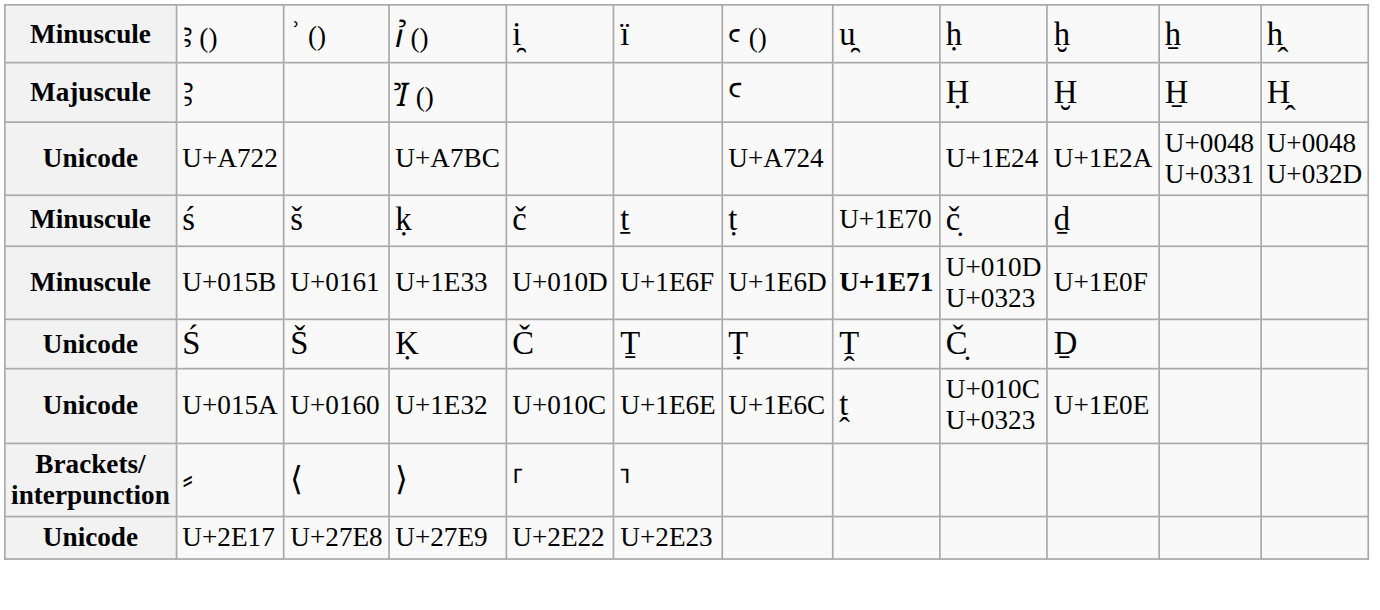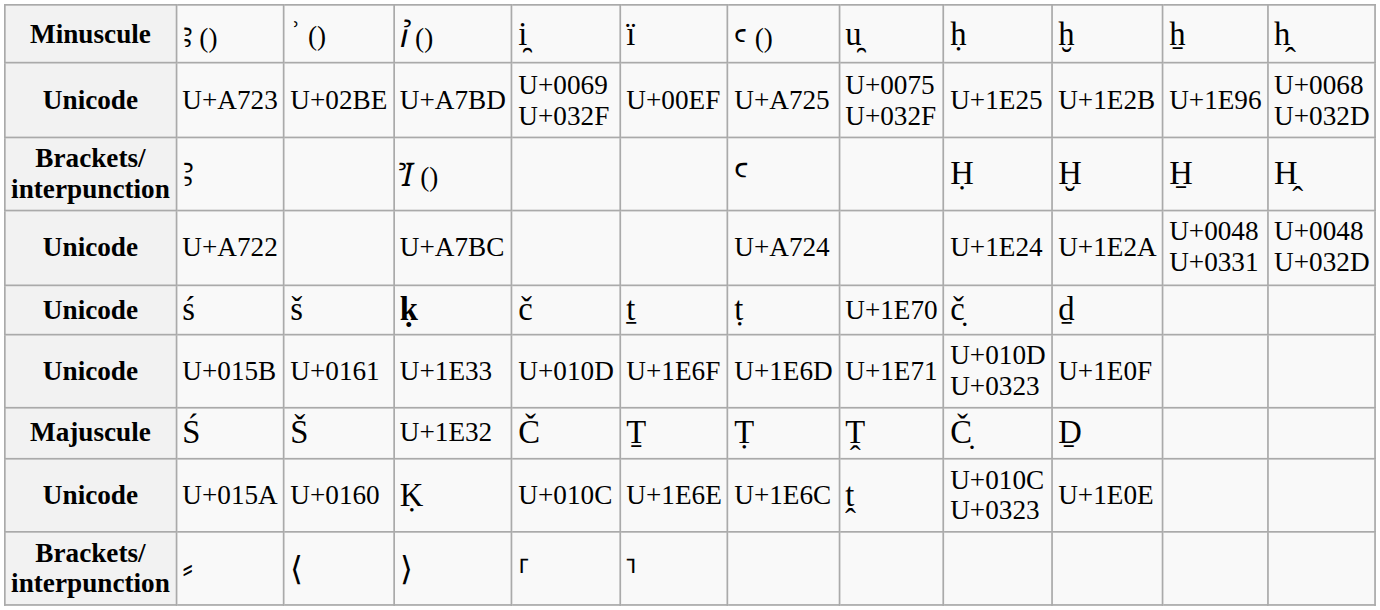 <table class="wikitable">
 <tr>
 <th>Minuscule</th>
 <td><big>ꜣ</big> ()</td>
 <td><big>ʾ</big> ()</td>
 <td><big>ꞽ</big> ()</td>
 <td><big>i̯</big></td>
 <td><big>ï</big></td>
 <td><big>ꜥ</big> ()</td>
 <td><big>u̯</big></td>
 <td><big>ḥ</big></td>
 <td><big>ḫ</big></td>
 <td><big>ẖ</big></td>
 <td><big>h̭</big></td>
 </tr>
 <tr>
-<th>Majuscule</th>
+<th>Unicode</th>
+<td>U+A723</td>
+<td>U+02BE</td>
+<td>U+A7BD</td>
+<td>U+0069<br>U+032F</td>
+<td>U+00EF</td>
+<td>U+A725</td>
+<td>U+0075<br>U+032F</td>
+<td>U+1E25</td>
+<td>U+1E2B</td>
+<td>U+1E96</td>
+<td>U+0068<br>U+032D</td>
+</tr>
+<tr>
+<th>Brackets/<br>interpunction</th>
 <td><big>Ꜣ</big></td>
 <td></td>
 <td><big>Ꞽ</big> ()</td>
 <td></td>
 <td></td>
 <td><big>Ꜥ</big></td>
 <td></td>
 <td><big>Ḥ</big></td>
 <td><big>Ḫ</big></td>
 <td><big>H̱</big></td>
 <td><big>H̭</big></td>
 </tr>
 <tr>
 <th>Unicode</th>
 <td>U+A722</td>
 <td></td>
 <td>U+A7BC</td>
 <td></td>
 <td></td>
 <td>U+A724</td>
 <td></td>
 <td>U+1E24</td>
 <td>U+1E2A</td>
 <td>U+0048<br>U+0331</td>
 <td>U+0048<br>U+032D</td>
 </tr>
 <tr>
-<th>Minuscule</th>
+<th>Unicode</th>
 <td><big>ś</big></td>
 <td><big>š</big></td>
-<td><big>ḳ</big></td>
+<td><strong><big>ḳ</big></strong></td>
 <td><big>č</big></td>
 <td><big>ṯ</big></td>
 <td><big>ṭ</big></td>
 <td>U+1E70</td>
 <td><big>č̣</big></td>
 <td><big>ḏ</big></td>
 <td></td>
 <td></td>
 </tr>
 <tr>
-<th>Minuscule</th>
+<th>Unicode</th>
 <td>U+015B</td>
 <td>U+0161</td>
 <td>U+1E33</td>
 <td>U+010D</td>
 <td>U+1E6F</td>
 <td>U+1E6D</td>
-<td><strong>U+1E71</strong></td>
+<td>U+1E71</td>
 <td>U+010D<br>U+0323</td>
 <td>U+1E0F</td>
 <td></td>
 <td></td>
 </tr>
 <tr>
-<th>Unicode</th>
+<th>Majuscule</th>
 <td><big>Ś</big></td>
 <td><big>Š</big></td>
-<td><big>Ḳ</big></td>
+<td>U+1E32</td>
 <td><big>Č</big></td>
 <td><big>Ṯ</big></td>
 <td><big>Ṭ</big></td>
 <td><big>Ṱ</big></td>
 <td><big>Č̣</big></td>
 <td><big>Ḏ</big></td>
 <td></td>
 <td></td>
 </tr>
 <tr>
 <th>Unicode</th>
 <td>U+015A</td>
 <td>U+0160</td>
-<td>U+1E32</td>
+<td><big>Ḳ</big></td>
 <td>U+010C</td>
 <td>U+1E6E</td>
 <td>U+1E6C</td>
 <td><big>ṱ</big></td>
 <td>U+010C<br>U+0323</td>
 <td>U+1E0E</td>
 <td></td>
 <td></td>
 </tr>
 <tr>
 <th>Brackets/<br>interpunction</th>
 <td><big>⸗</big></td>
 <td><big>⟨</big></td>
 <td><big>⟩</big></td>
 <td><big>⸢</big></td>
 <td><big>⸣</big></td>
 <td></td>
 <td></td>
 <td></td>
 <td></td>
 <td></td>
 <td></td>
 </tr>
-<tr>
-<th>Unicode</th>
-<td>U+2E17</td>
-<td>U+27E8</td>
-<td>U+27E9</td>
-<td>U+2E22</td>
-<td>U+2E23</td>
-<td></td>
-<td></td>
-<td></td>
-<td></td>
-<td></td>
-<td></td>
-</tr>
 </table>
